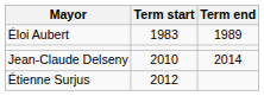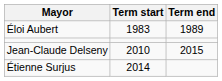 <table class="wikitable">
 <tr>
 <th>Mayor</th>
 <th>Term start</th>
 <th>Term end</th>
 </tr>
 <tr>
 <td>Éloi Aubert</td>
 <td align=center>1983</td>
 <td align=center>1989</td>
 </tr>
 <tr>
 <td></td>
 <td></td>
 <td></td>
 </tr>
 <tr>
 <td>Jean-Claude Delseny</td>
 <td align=center>2010</td>
-<td align=center>2014</td>
+<td align=center>2015</td>
 </tr>
 <tr>
 <td>Étienne Surjus</td>
-<td align=center>2012</td>
+<td align=center>2014</td>
 <td align=center></td>
 </tr>
 </table>
